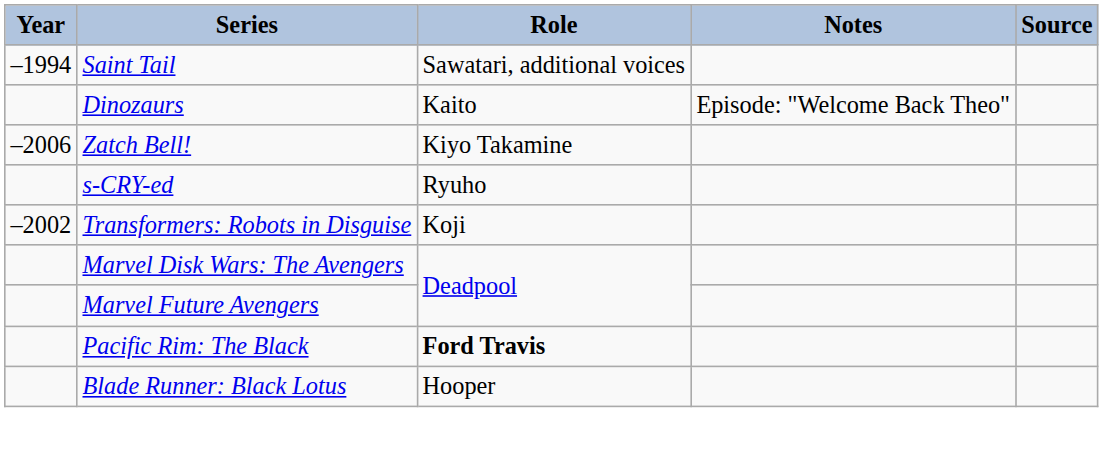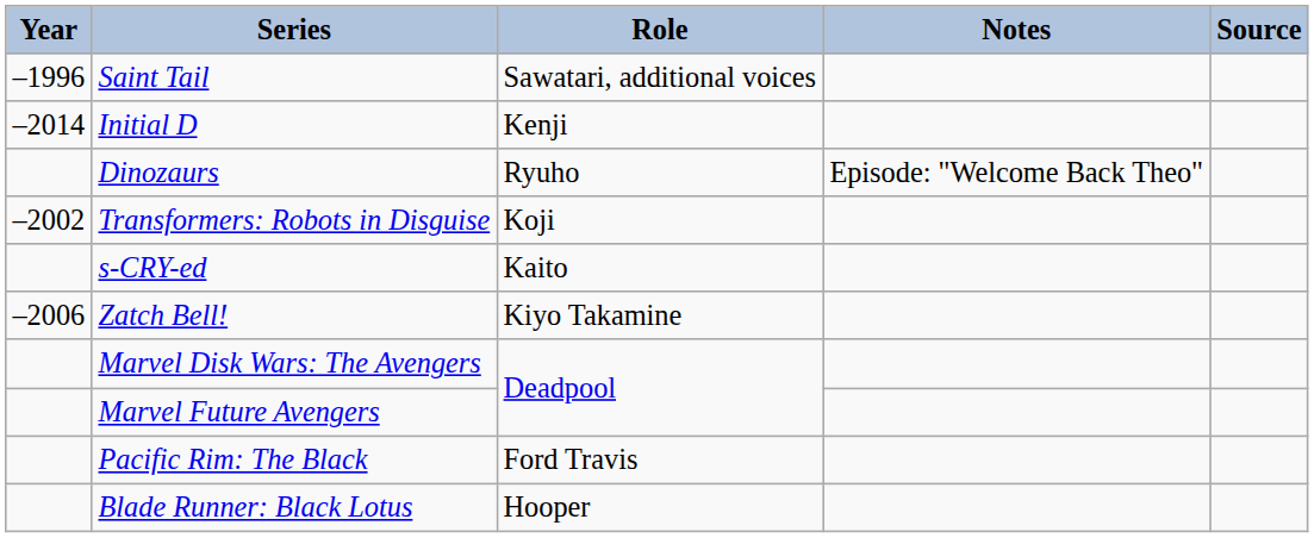 <table class="wikitable sortable plainrowheaders" style="width=95%; font-size: 95%;">
 <tr>
 <th style="background:#b0c4de;">Year</th>
 <th style="background:#b0c4de;">Series</th>
 <th style="background:#b0c4de;">Role</th>
 <th style="background:#b0c4de;" class="unsortable">Notes</th>
 <th style="background:#b0c4de;" class="unsortable">Source</th>
 </tr>
 <tr>
-<td>–1994</td>
+<td>–1996</td>
 <td><em><a href='#'>Saint Tail</a></em></td>
 <td>Sawatari, additional voices</td>
 <td></td>
 <td></td>
 </tr>
 <tr>
+<td>–2014</td>
+<td><em><a href='#'>Initial D</a></em></td>
+<td>Kenji</td>
+<td></td>
+<td></td>
+</tr>
+<tr>
 <td></td>
 <td><em><a href='#'>Dinozaurs</a></em></td>
+<td>Ryuho</td>
+<td>Episode: "Welcome Back Theo"</td>
+<td></td>
+</tr>
+<tr>
+<td>–2002</td>
+<td><em><a href='#'>Transformers: Robots in Disguise</a></em></td>
+<td>Koji</td>
+<td></td>
+<td></td>
+</tr>
+<tr>
+<td></td>
+<td><em><a href='#'>s-CRY-ed</a></em></td>
 <td>Kaito</td>
-<td>Episode: "Welcome Back Theo"</td>
+<td></td>
 <td></td>
 </tr>
 <tr>
 <td>–2006</td>
 <td><em><a href='#'>Zatch Bell!</a></em></td>
 <td>Kiyo Takamine</td>
-<td></td>
-<td></td>
-</tr>
-<tr>
-<td></td>
-<td><em><a href='#'>s-CRY-ed</a></em></td>
-<td>Ryuho</td>
-<td></td>
-<td></td>
-</tr>
-<tr>
-<td>–2002</td>
-<td><em><a href='#'>Transformers: Robots in Disguise</a></em></td>
-<td>Koji</td>
 <td></td>
 <td></td>
 </tr>
 <tr>
 <td></td>
 <td><em><a href='#'>Marvel Disk Wars: The Avengers</a></em></td>
 <td rowspan=2><a href='#'>Deadpool</a></td>
 <td></td>
 <td></td>
 </tr>
 <tr>
 <td></td>
 <td><em><a href='#'>Marvel Future Avengers</a></em></td>
 <td></td>
 <td></td>
 </tr>
 <tr>
 <td></td>
 <td><em><a href='#'>Pacific Rim: The Black</a></em></td>
-<td><strong>Ford Travis</strong></td>
+<td>Ford Travis</td>
 <td></td>
 <td></td>
 </tr>
 <tr>
 <td></td>
 <td><em><a href='#'>Blade Runner: Black Lotus</a></em></td>
 <td>Hooper</td>
 <td></td>
 <td></td>
 </tr>
 </table>
